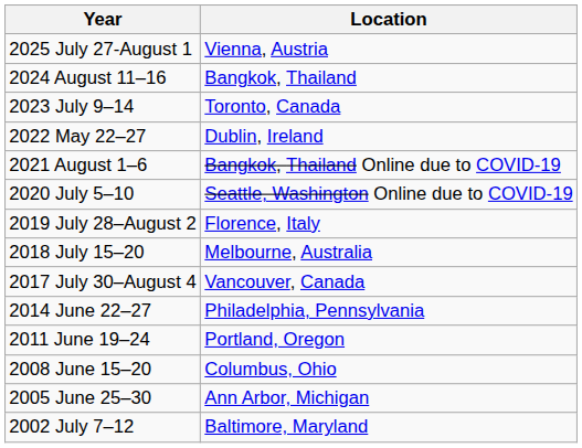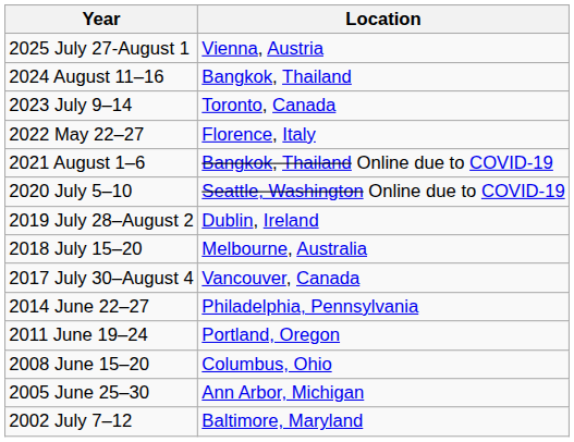 <table class="wikitable sortable">
 <tr>
 <th>Year</th>
 <th>Location</th>
 </tr>
 <tr>
 <td>2025 July 27-August 1</td>
 <td><a href='#'>Vienna</a>, <a href='#'>Austria</a></td>
 </tr>
 <tr>
 <td>2024 August 11–16</td>
 <td><a href='#'>Bangkok</a>, <a href='#'>Thailand</a></td>
 </tr>
 <tr>
 <td>2023 July 9–14</td>
 <td><a href='#'>Toronto</a>, <a href='#'>Canada</a></td>
 </tr>
 <tr>
 <td>2022 May 22–27</td>
-<td><a href='#'>Dublin</a>, <a href='#'>Ireland</a></td>
+<td><a href='#'>Florence</a>, <a href='#'>Italy</a></td>
 </tr>
 <tr>
 <td>2021 August 1–6</td>
 <td><s><a href='#'>Bangkok</a>, <a href='#'>Thailand</a></s> Online due to <a href='#'>COVID-19</a></td>
 </tr>
 <tr>
 <td>2020 July 5–10</td>
 <td><s><a href='#'>Seattle, Washington</a></s> Online due to <a href='#'>COVID-19</a></td>
 </tr>
 <tr>
 <td>2019 July 28–August 2</td>
-<td><a href='#'>Florence</a>, <a href='#'>Italy</a></td>
+<td><a href='#'>Dublin</a>, <a href='#'>Ireland</a></td>
 </tr>
 <tr>
 <td>2018 July 15–20</td>
 <td><a href='#'>Melbourne</a>, <a href='#'>Australia</a></td>
 </tr>
 <tr>
 <td>2017 July 30–August 4</td>
 <td><a href='#'>Vancouver</a>, <a href='#'>Canada</a></td>
 </tr>
 <tr>
 <td>2014 June 22–27</td>
 <td><a href='#'>Philadelphia, Pennsylvania</a></td>
 </tr>
 <tr>
 <td>2011 June 19–24</td>
 <td><a href='#'>Portland, Oregon</a></td>
 </tr>
 <tr>
 <td>2008 June 15–20</td>
 <td><a href='#'>Columbus, Ohio</a></td>
 </tr>
 <tr>
 <td>2005 June 25–30</td>
 <td><a href='#'>Ann Arbor, Michigan</a></td>
 </tr>
 <tr>
 <td>2002 July 7–12</td>
 <td><a href='#'>Baltimore, Maryland</a></td>
 </tr>
 </table>
